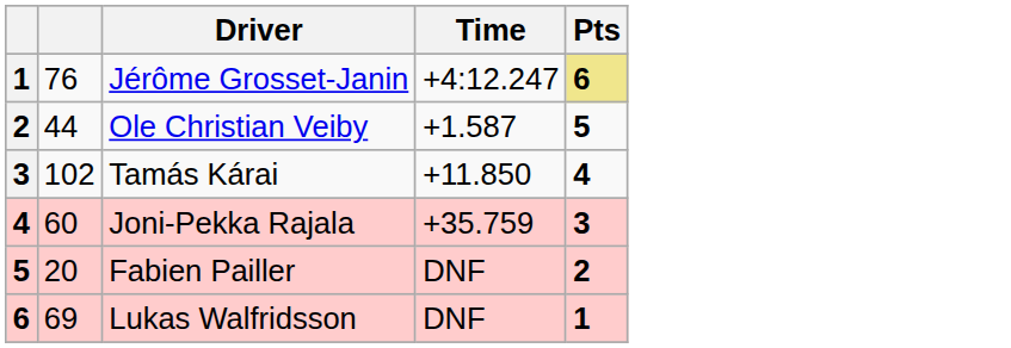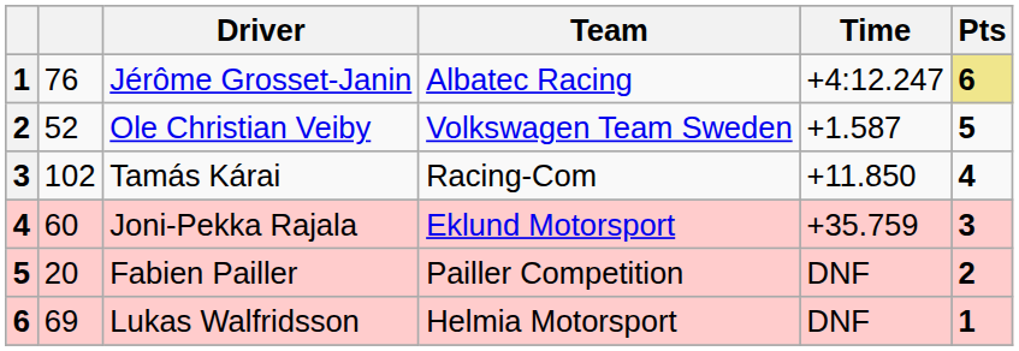 <table class=wikitable style="font-size:95%">
 <tr>
 <th></th>
 <th></th>
 <th>Driver</th>
+<th>Team</th>
 <th>Time</th>
 <th>Pts</th>
 </tr>
 <tr>
 <th>1</th>
 <td>76</td>
 <td> <a href='#'>Jérôme Grosset-Janin</a></td>
+<td><a href='#'>Albatec Racing</a></td>
 <td>+4:12.247</td>
 <td style="background: khaki;"><strong>6</strong></td>
 </tr>
 <tr>
 <th>2</th>
-<td>44</td>
+<td>52</td>
 <td> <a href='#'>Ole Christian Veiby</a></td>
+<td><a href='#'>Volkswagen Team Sweden</a></td>
 <td>+1.587</td>
 <td><strong>5</strong></td>
 </tr>
 <tr>
 <th>3</th>
 <td>102</td>
 <td> Tamás Kárai</td>
+<td>Racing-Com</td>
 <td>+11.850</td>
 <td><strong>4</strong></td>
 </tr>
 <tr>
 <th style="background:#ffcccc;">4</th>
 <td style="background:#ffcccc;">60</td>
 <td style="background:#ffcccc;"> Joni-Pekka Rajala</td>
+<td style="background:#ffcccc;"><a href='#'>Eklund Motorsport</a></td>
 <td style="background:#ffcccc;">+35.759</td>
 <td style="background:#ffcccc;"><strong>3</strong></td>
 </tr>
 <tr>
 <th style="background:#ffcccc;">5</th>
 <td style="background:#ffcccc;">20</td>
 <td style="background:#ffcccc;"> Fabien Pailler</td>
+<td style="background:#ffcccc;">Pailler Competition</td>
 <td style="background:#ffcccc;">DNF</td>
 <td style="background:#ffcccc;"><strong>2</strong></td>
 </tr>
 <tr>
 <th style="background:#ffcccc;">6</th>
 <td style="background:#ffcccc;">69</td>
 <td style="background:#ffcccc;"> Lukas Walfridsson</td>
+<td style="background:#ffcccc;">Helmia Motorsport</td>
 <td style="background:#ffcccc;">DNF</td>
 <td style="background:#ffcccc;"><strong>1</strong></td>
 </tr>
 </table>
